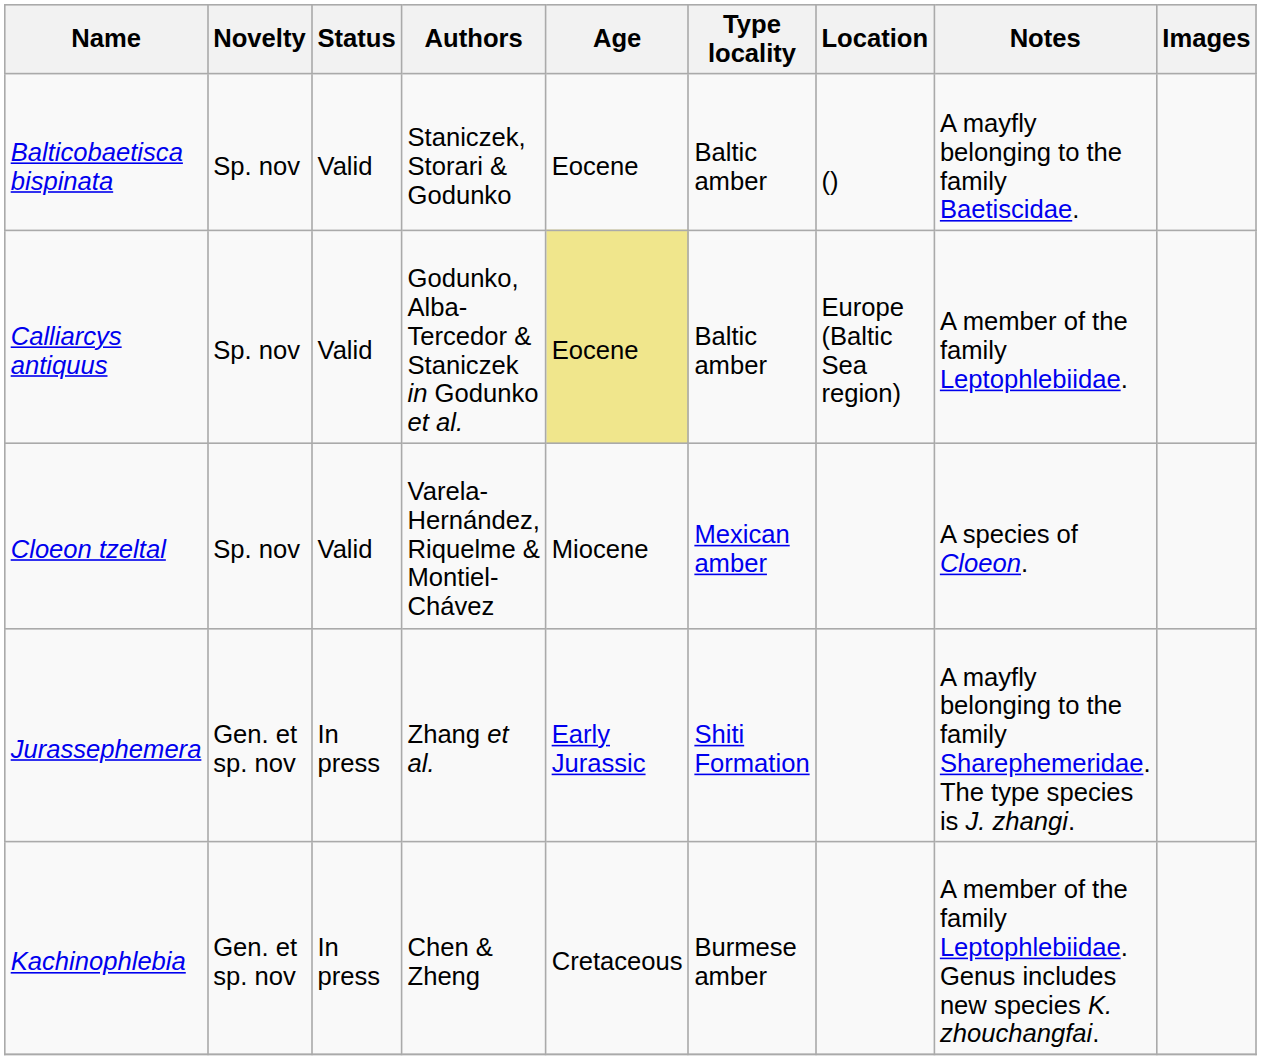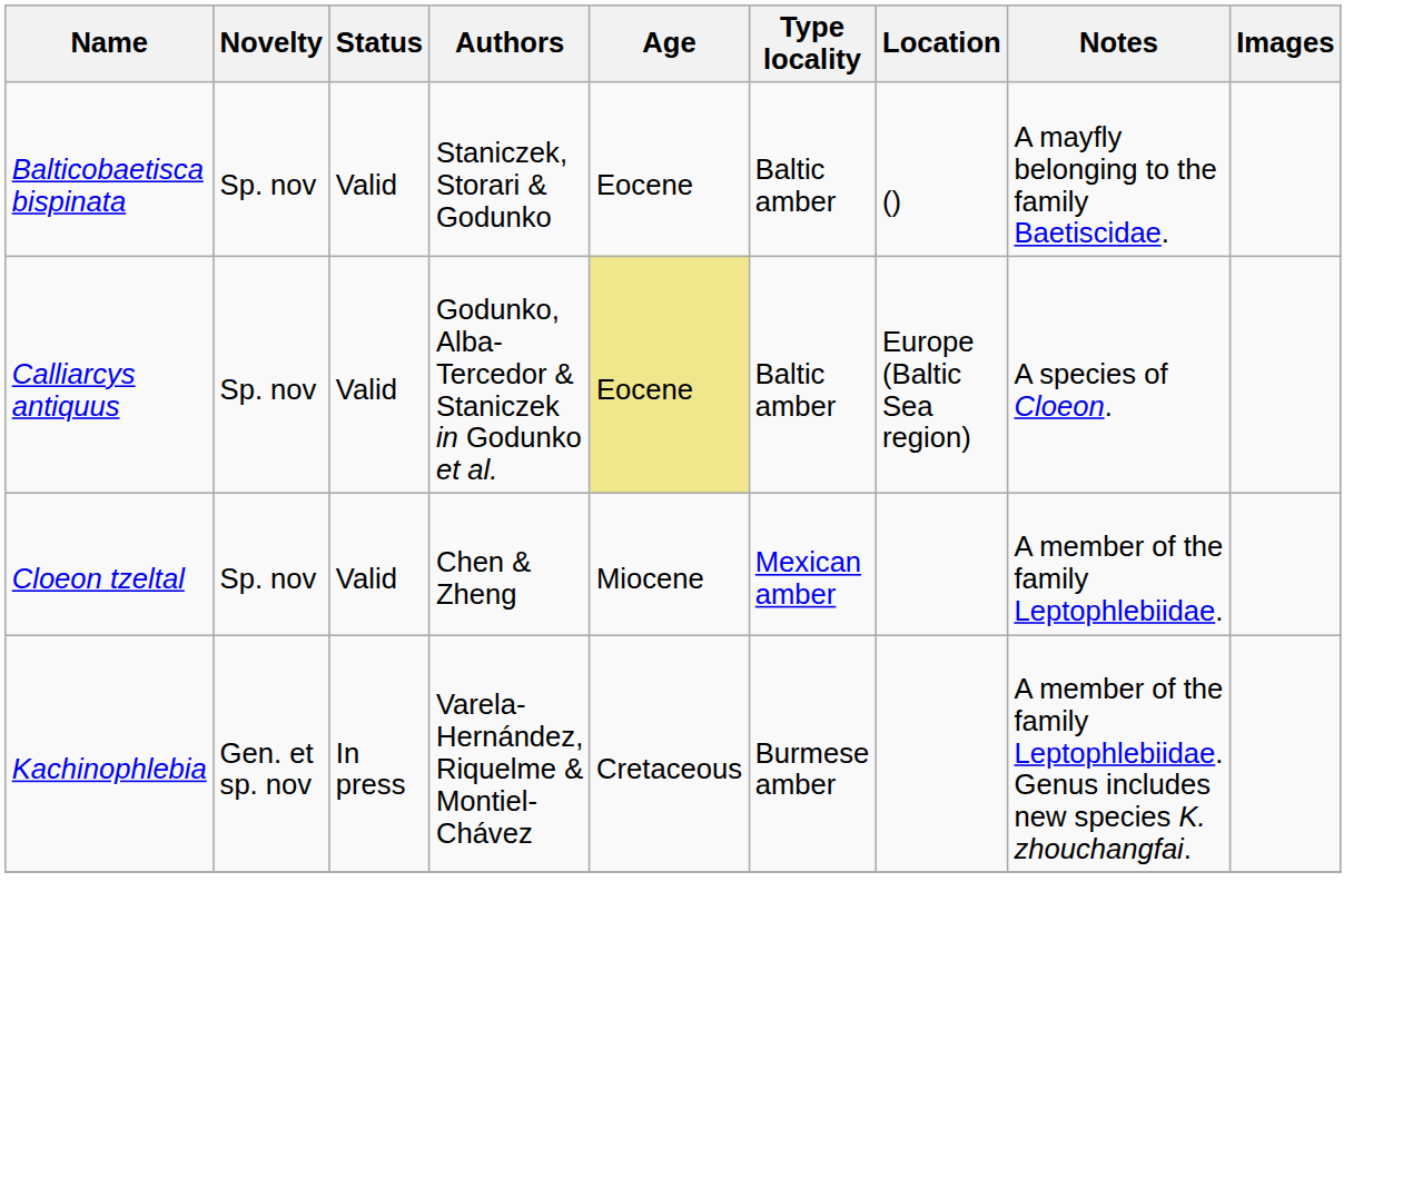 <table class="wikitable sortable" align="center" width="100%">
 <tr>
 <th>Name</th>
 <th>Novelty</th>
 <th>Status</th>
 <th>Authors</th>
 <th>Age</th>
 <th>Type locality</th>
 <th>Location</th>
 <th>Notes</th>
 <th>Images</th>
 </tr>
 <tr>
 <td><br><em><a href='#'>Balticobaetisca bispinata</a></em></td>
 <td><br>Sp. nov</td>
 <td><br>Valid</td>
 <td><br>Staniczek, Storari & Godunko</td>
 <td><br>Eocene</td>
 <td><br>Baltic amber</td>
 <td><br><br>()</td>
 <td><br>A mayfly belonging to the family <a href='#'>Baetiscidae</a>.</td>
 <td></td>
 </tr>
 <tr>
 <td><br><em><a href='#'>Calliarcys antiquus</a></em></td>
 <td><br>Sp. nov</td>
 <td><br>Valid</td>
 <td><br>Godunko, Alba-Tercedor & Staniczek <em>in</em> Godunko <em>et al.</em></td>
 <td style="background: khaki;"><br>Eocene</td>
 <td><br>Baltic amber</td>
 <td><br>Europe (Baltic Sea region)</td>
-<td><br>A member of the family <a href='#'>Leptophlebiidae</a>.</td>
+<td><br>A species of <em><a href='#'>Cloeon</a></em>.</td>
 <td></td>
 </tr>
 <tr>
 <td><br><em><a href='#'>Cloeon tzeltal</a></em></td>
 <td><br>Sp. nov</td>
 <td><br>Valid</td>
-<td><br>Varela-Hernández, Riquelme & Montiel-Chávez</td>
+<td><br>Chen & Zheng</td>
 <td><br>Miocene</td>
 <td><br><a href='#'>Mexican amber</a></td>
 <td><br></td>
-<td><br>A species of <em><a href='#'>Cloeon</a></em>.</td>
-<td></td>
-</tr>
-<tr>
-<td><br><em><a href='#'>Jurassephemera</a></em></td>
-<td><br>Gen. et sp. nov</td>
-<td><br>In press</td>
-<td><br>Zhang <em>et al.</em></td>
-<td><br><a href='#'>Early Jurassic</a></td>
-<td><br><a href='#'>Shiti Formation</a></td>
-<td><br></td>
-<td><br>A mayfly belonging to the family <a href='#'>Sharephemeridae</a>. The type species is <em>J. zhangi</em>.</td>
+<td><br>A member of the family <a href='#'>Leptophlebiidae</a>.</td>
 <td></td>
 </tr>
 <tr>
 <td><br><em><a href='#'>Kachinophlebia</a></em></td>
 <td><br>Gen. et sp. nov</td>
 <td><br>In press</td>
-<td><br>Chen & Zheng</td>
+<td><br>Varela-Hernández, Riquelme & Montiel-Chávez</td>
 <td><br>Cretaceous</td>
 <td><br>Burmese amber</td>
 <td><br></td>
 <td><br>A member of the family <a href='#'>Leptophlebiidae</a>. Genus includes new species <em>K. zhouchangfai</em>.</td>
 <td></td>
 </tr>
 <tr>
 </tr>
 </table>
